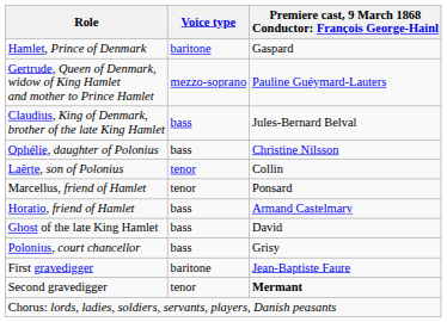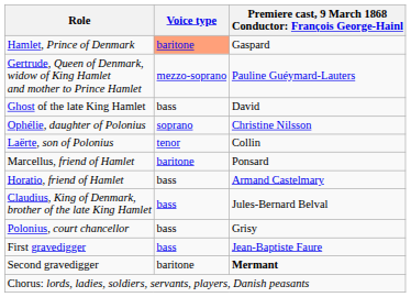 <table class="wikitable">
 <tr>
 <th>Role</th>
 <th><a href='#'>Voice type</a></th>
 <th>Premiere cast, 9 March 1868<br>Conductor: <a href='#'>François George-Hainl</a></th>
 </tr>
 <tr>
 <td><a href='#'>Hamlet</a>, <em>Prince of Denmark</em></td>
-<td><a href='#'>baritone</a></td>
+<td style="background: lightsalmon;"><a href='#'>baritone</a></td>
 <td>Gaspard</td>
 </tr>
 <tr>
 <td><a href='#'>Gertrude</a>, <em>Queen of Denmark,<br>widow of King Hamlet<br>and mother to Prince Hamlet</em></td>
 <td><a href='#'>mezzo-soprano</a></td>
 <td><a href='#'>Pauline Guéymard-Lauters</a></td>
 </tr>
 <tr>
-<td><a href='#'>Claudius</a>, <em>King of Denmark,<br>brother of the late King Hamlet</em></td>
-<td><a href='#'>bass</a></td>
-<td>Jules-Bernard Belval</td>
+<td><a href='#'>Ghost</a> of the late King Hamlet</td>
+<td>bass</td>
+<td>David</td>
 </tr>
 <tr>
 <td><a href='#'>Ophélie</a>, <em>daughter of Polonius</em></td>
-<td>bass</td>
+<td><a href='#'>soprano</a></td>
 <td><a href='#'>Christine Nilsson</a></td>
 </tr>
 <tr>
 <td><a href='#'>Laërte</a>, <em>son of Polonius</em></td>
 <td><a href='#'>tenor</a></td>
 <td>Collin</td>
 </tr>
 <tr>
 <td>Marcellus, <em>friend of Hamlet</em></td>
-<td>tenor</td>
+<td><a href='#'>baritone</a></td>
 <td>Ponsard</td>
 </tr>
 <tr>
 <td><a href='#'>Horatio</a>, <em>friend of Hamlet</em></td>
 <td>bass</td>
 <td><a href='#'>Armand Castelmary</a></td>
 </tr>
 <tr>
-<td><a href='#'>Ghost</a> of the late King Hamlet</td>
-<td>bass</td>
-<td>David</td>
+<td><a href='#'>Claudius</a>, <em>King of Denmark,<br>brother of the late King Hamlet</em></td>
+<td><a href='#'>bass</a></td>
+<td>Jules-Bernard Belval</td>
 </tr>
 <tr>
 <td><a href='#'>Polonius</a>, <em>court chancellor</em></td>
 <td>bass</td>
 <td>Grisy</td>
 </tr>
 <tr>
 <td>First <a href='#'>gravedigger</a></td>
-<td>baritone</td>
+<td><a href='#'>bass</a></td>
 <td><a href='#'>Jean-Baptiste Faure</a></td>
 </tr>
 <tr>
 <td>Second gravedigger</td>
-<td>tenor</td>
+<td>baritone</td>
 <td><strong>Mermant</strong></td>
 </tr>
 <tr>
 <td colspan="3">Chorus: <em>lords, ladies, soldiers, servants, players, Danish peasants</em></td>
 </tr>
 </table>
